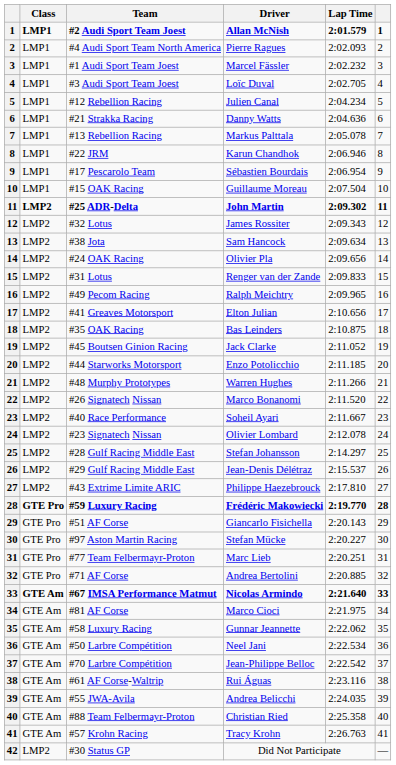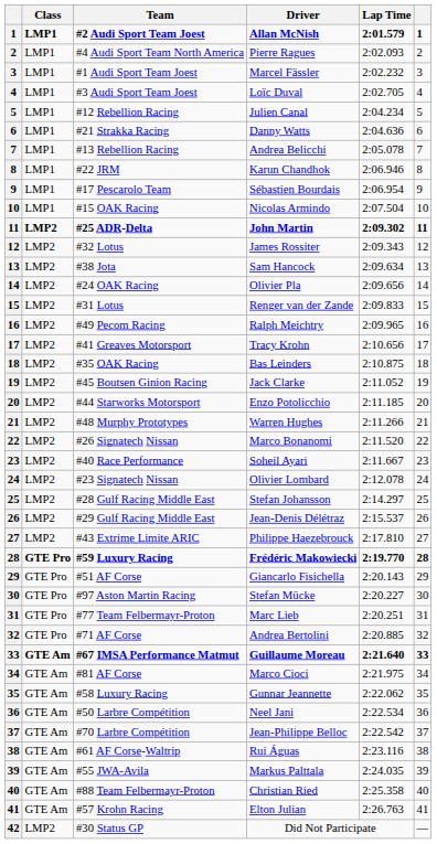 <table class="wikitable" style="font-size: 90%;">
 <tr>
 <th scope="col"></th>
 <th scope="col">Class</th>
 <th scope="col">Team</th>
 <th scope="col">Driver</th>
 <th scope="col">Lap Time</th>
 <th scope="col"></th>
 </tr>
 <tr style="font-weight:bold">
 <th scope="row">1</th>
 <td>LMP1</td>
 <td>#2 <a href='#'>Audi Sport Team Joest</a></td>
 <td><a href='#'>Allan McNish</a></td>
 <td>2:01.579</td>
 <td>1</td>
 </tr>
 <tr>
 <th scope="row">2</th>
 <td>LMP1</td>
 <td>#4 <a href='#'>Audi Sport Team North America</a></td>
 <td><a href='#'>Pierre Ragues</a></td>
 <td>2:02.093</td>
 <td>2</td>
 </tr>
 <tr>
 <th scope="row">3</th>
 <td>LMP1</td>
 <td>#1 <a href='#'>Audi Sport Team Joest</a></td>
 <td><a href='#'>Marcel Fässler</a></td>
 <td>2:02.232</td>
 <td>3</td>
 </tr>
 <tr>
 <th scope="row">4</th>
 <td>LMP1</td>
 <td>#3 <a href='#'>Audi Sport Team Joest</a></td>
 <td><a href='#'>Loïc Duval</a></td>
 <td>2:02.705</td>
 <td>4</td>
 </tr>
 <tr>
 <th scope="row">5</th>
 <td>LMP1</td>
 <td>#12 <a href='#'>Rebellion Racing</a></td>
 <td><a href='#'>Julien Canal</a></td>
 <td>2:04.234</td>
 <td>5</td>
 </tr>
 <tr>
 <th scope="row">6</th>
 <td>LMP1</td>
 <td>#21 <a href='#'>Strakka Racing</a></td>
 <td><a href='#'>Danny Watts</a></td>
 <td>2:04.636</td>
 <td>6</td>
 </tr>
 <tr>
 <th scope="row">7</th>
 <td>LMP1</td>
 <td>#13 <a href='#'>Rebellion Racing</a></td>
-<td><a href='#'>Markus Palttala</a></td>
+<td><a href='#'>Andrea Belicchi</a></td>
 <td>2:05.078</td>
 <td>7</td>
 </tr>
 <tr>
 <th scope="row">8</th>
 <td>LMP1</td>
 <td>#22 <a href='#'>JRM</a></td>
 <td><a href='#'>Karun Chandhok</a></td>
 <td>2:06.946</td>
 <td>8</td>
 </tr>
 <tr>
 <th scope="row">9</th>
 <td>LMP1</td>
 <td>#17 <a href='#'>Pescarolo Team</a></td>
 <td><a href='#'>Sébastien Bourdais</a></td>
 <td>2:06.954</td>
 <td>9</td>
 </tr>
 <tr>
 <th scope="row">10</th>
 <td>LMP1</td>
 <td>#15 <a href='#'>OAK Racing</a></td>
-<td><a href='#'>Guillaume Moreau</a></td>
+<td><a href='#'>Nicolas Armindo</a></td>
 <td>2:07.504</td>
 <td>10</td>
 </tr>
 <tr style="font-weight:bold">
 <th scope="row">11</th>
 <td>LMP2</td>
 <td>#25 <a href='#'>ADR</a>-<a href='#'>Delta</a></td>
 <td><a href='#'>John Martin</a></td>
 <td>2:09.302</td>
 <td>11</td>
 </tr>
 <tr>
 <th scope="row">12</th>
 <td>LMP2</td>
 <td>#32 <a href='#'>Lotus</a></td>
 <td><a href='#'>James Rossiter</a></td>
 <td>2:09.343</td>
 <td>12</td>
 </tr>
 <tr>
 <th scope="row">13</th>
 <td>LMP2</td>
 <td>#38 <a href='#'>Jota</a></td>
 <td><a href='#'>Sam Hancock</a></td>
 <td>2:09.634</td>
 <td>13</td>
 </tr>
 <tr>
 <th scope="row">14</th>
 <td>LMP2</td>
 <td>#24 <a href='#'>OAK Racing</a></td>
 <td><a href='#'>Olivier Pla</a></td>
 <td>2:09.656</td>
 <td>14</td>
 </tr>
 <tr>
 <th scope="row">15</th>
 <td>LMP2</td>
 <td>#31 <a href='#'>Lotus</a></td>
 <td><a href='#'>Renger van der Zande</a></td>
 <td>2:09.833</td>
 <td>15</td>
 </tr>
 <tr>
 <th scope="row">16</th>
 <td>LMP2</td>
 <td>#49 <a href='#'>Pecom Racing</a></td>
 <td><a href='#'>Ralph Meichtry</a></td>
 <td>2:09.965</td>
 <td>16</td>
 </tr>
 <tr>
 <th scope="row">17</th>
 <td>LMP2</td>
 <td>#41 <a href='#'>Greaves Motorsport</a></td>
-<td><a href='#'>Elton Julian</a></td>
+<td><a href='#'>Tracy Krohn</a></td>
 <td>2:10.656</td>
 <td>17</td>
 </tr>
 <tr>
 <th scope="row">18</th>
 <td>LMP2</td>
 <td>#35 <a href='#'>OAK Racing</a></td>
 <td><a href='#'>Bas Leinders</a></td>
 <td>2:10.875</td>
 <td>18</td>
 </tr>
 <tr>
 <th scope="row">19</th>
 <td>LMP2</td>
 <td>#45 <a href='#'>Boutsen Ginion Racing</a></td>
 <td><a href='#'>Jack Clarke</a></td>
 <td>2:11.052</td>
 <td>19</td>
 </tr>
 <tr>
 <th scope="row">20</th>
 <td>LMP2</td>
 <td>#44 <a href='#'>Starworks Motorsport</a></td>
 <td><a href='#'>Enzo Potolicchio</a></td>
 <td>2:11.185</td>
 <td>20</td>
 </tr>
 <tr>
 <th scope="row">21</th>
 <td>LMP2</td>
 <td>#48 <a href='#'>Murphy Prototypes</a></td>
 <td><a href='#'>Warren Hughes</a></td>
 <td>2:11.266</td>
 <td>21</td>
 </tr>
 <tr>
 <th scope="row">22</th>
 <td>LMP2</td>
 <td>#26 <a href='#'>Signatech</a> <a href='#'>Nissan</a></td>
 <td><a href='#'>Marco Bonanomi</a></td>
 <td>2:11.520</td>
 <td>22</td>
 </tr>
 <tr>
 <th scope="row">23</th>
 <td>LMP2</td>
 <td>#40 <a href='#'>Race Performance</a></td>
 <td><a href='#'>Soheil Ayari</a></td>
 <td>2:11.667</td>
 <td>23</td>
 </tr>
 <tr>
 <th scope="row">24</th>
 <td>LMP2</td>
 <td>#23 <a href='#'>Signatech</a> <a href='#'>Nissan</a></td>
 <td><a href='#'>Olivier Lombard</a></td>
 <td>2:12.078</td>
 <td>24</td>
 </tr>
 <tr>
 <th scope="row">25</th>
 <td>LMP2</td>
 <td>#28 <a href='#'>Gulf Racing Middle East</a></td>
 <td><a href='#'>Stefan Johansson</a></td>
 <td>2:14.297</td>
 <td>25</td>
 </tr>
 <tr>
 <th scope="row">26</th>
 <td>LMP2</td>
 <td>#29 <a href='#'>Gulf Racing Middle East</a></td>
 <td><a href='#'>Jean-Denis Délétraz</a></td>
 <td>2:15.537</td>
 <td>26</td>
 </tr>
 <tr>
 <th scope="row">27</th>
 <td>LMP2</td>
 <td>#43 <a href='#'>Extrime Limite ARIC</a></td>
 <td><a href='#'>Philippe Haezebrouck</a></td>
 <td>2:17.810</td>
 <td>27</td>
 </tr>
 <tr style="font-weight:bold">
 <th scope="row">28</th>
 <td>GTE Pro</td>
 <td>#59 <a href='#'>Luxury Racing</a></td>
 <td><a href='#'>Frédéric Makowiecki</a></td>
 <td>2:19.770</td>
 <td>28</td>
 </tr>
 <tr>
 <th scope="row">29</th>
 <td>GTE Pro</td>
 <td>#51 <a href='#'>AF Corse</a></td>
 <td><a href='#'>Giancarlo Fisichella</a></td>
 <td>2:20.143</td>
 <td>29</td>
 </tr>
 <tr>
 <th scope="row">30</th>
 <td>GTE Pro</td>
 <td>#97 <a href='#'>Aston Martin Racing</a></td>
 <td><a href='#'>Stefan Mücke</a></td>
 <td>2:20.227</td>
 <td>30</td>
 </tr>
 <tr>
 <th scope="row">31</th>
 <td>GTE Pro</td>
 <td>#77 <a href='#'>Team Felbermayr-Proton</a></td>
 <td><a href='#'>Marc Lieb</a></td>
 <td>2:20.251</td>
 <td>31</td>
 </tr>
 <tr>
 <th scope="row">32</th>
 <td>GTE Pro</td>
 <td>#71 <a href='#'>AF Corse</a></td>
 <td><a href='#'>Andrea Bertolini</a></td>
 <td>2:20.885</td>
 <td>32</td>
 </tr>
 <tr style="font-weight:bold">
 <th scope="row">33</th>
 <td>GTE Am</td>
 <td>#67 <a href='#'>IMSA Performance Matmut</a></td>
-<td><a href='#'>Nicolas Armindo</a></td>
+<td><a href='#'>Guillaume Moreau</a></td>
 <td>2:21.640</td>
 <td>33</td>
 </tr>
 <tr>
 <th scope="row">34</th>
 <td>GTE Am</td>
 <td>#81 <a href='#'>AF Corse</a></td>
 <td><a href='#'>Marco Cioci</a></td>
 <td>2:21.975</td>
 <td>34</td>
 </tr>
 <tr>
 <th scope="row">35</th>
 <td>GTE Am</td>
 <td>#58 <a href='#'>Luxury Racing</a></td>
 <td><a href='#'>Gunnar Jeannette</a></td>
 <td>2:22.062</td>
 <td>35</td>
 </tr>
 <tr>
 <th scope="row">36</th>
 <td>GTE Am</td>
 <td>#50 <a href='#'>Larbre Compétition</a></td>
 <td><a href='#'>Neel Jani</a></td>
 <td>2:22.534</td>
 <td>36</td>
 </tr>
 <tr>
 <th scope="row">37</th>
 <td>GTE Am</td>
 <td>#70 <a href='#'>Larbre Compétition</a></td>
 <td><a href='#'>Jean-Philippe Belloc</a></td>
 <td>2:22.542</td>
 <td>37</td>
 </tr>
 <tr>
 <th scope="row">38</th>
 <td>GTE Am</td>
 <td>#61 <a href='#'>AF Corse</a>-<a href='#'>Waltrip</a></td>
 <td><a href='#'>Rui Águas</a></td>
 <td>2:23.116</td>
 <td>38</td>
 </tr>
 <tr>
 <th scope="row">39</th>
 <td>GTE Am</td>
 <td>#55 <a href='#'>JWA-Avila</a></td>
-<td><a href='#'>Andrea Belicchi</a></td>
+<td><a href='#'>Markus Palttala</a></td>
 <td>2:24.035</td>
 <td>39</td>
 </tr>
 <tr>
 <th scope="row">40</th>
 <td>GTE Am</td>
 <td>#88 <a href='#'>Team Felbermayr-Proton</a></td>
 <td><a href='#'>Christian Ried</a></td>
 <td>2:25.358</td>
 <td>40</td>
 </tr>
 <tr>
 <th scope="row">41</th>
 <td>GTE Am</td>
 <td>#57 <a href='#'>Krohn Racing</a></td>
-<td><a href='#'>Tracy Krohn</a></td>
+<td><a href='#'>Elton Julian</a></td>
 <td>2:26.763</td>
 <td>41</td>
 </tr>
 <tr>
 <th scope="row">42</th>
 <td>LMP2</td>
 <td>#30 <a href='#'>Status GP</a></td>
 <td colspan=2 align="center">Did Not Participate</td>
 <td>—</td>
 </tr>
 </table>
